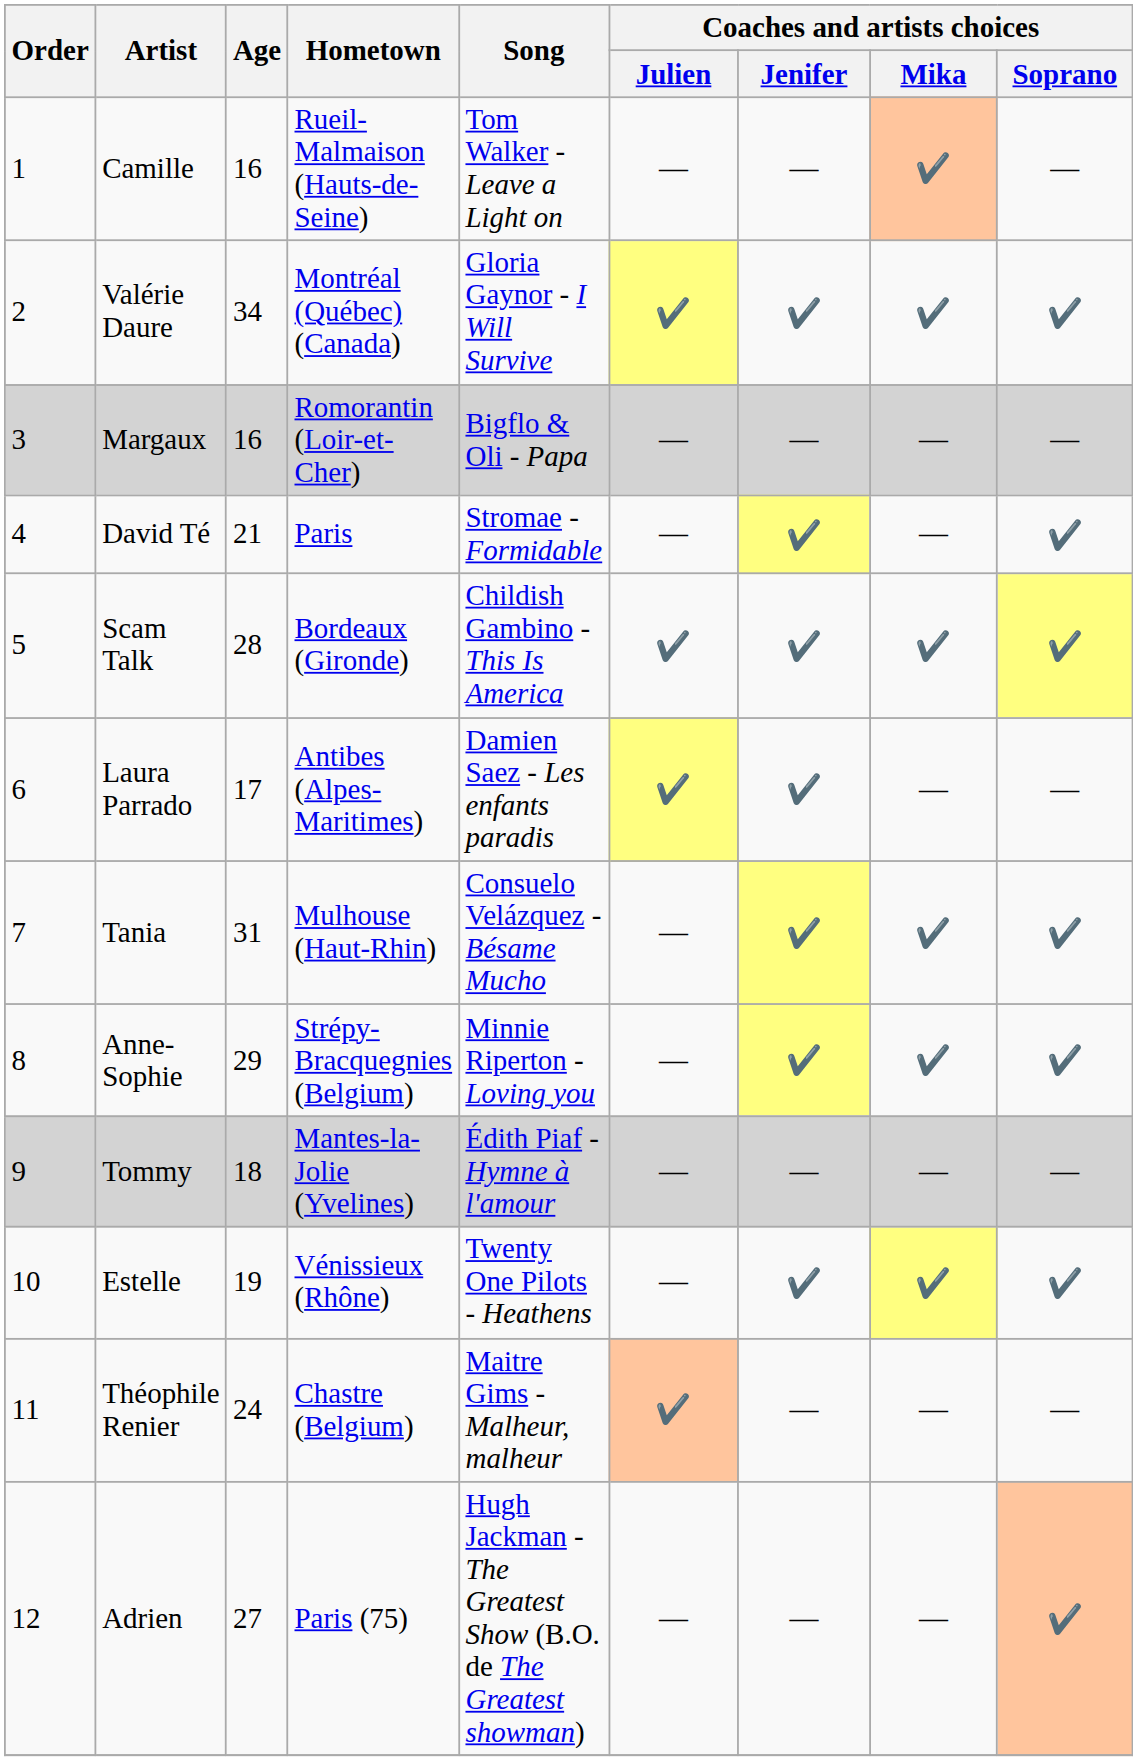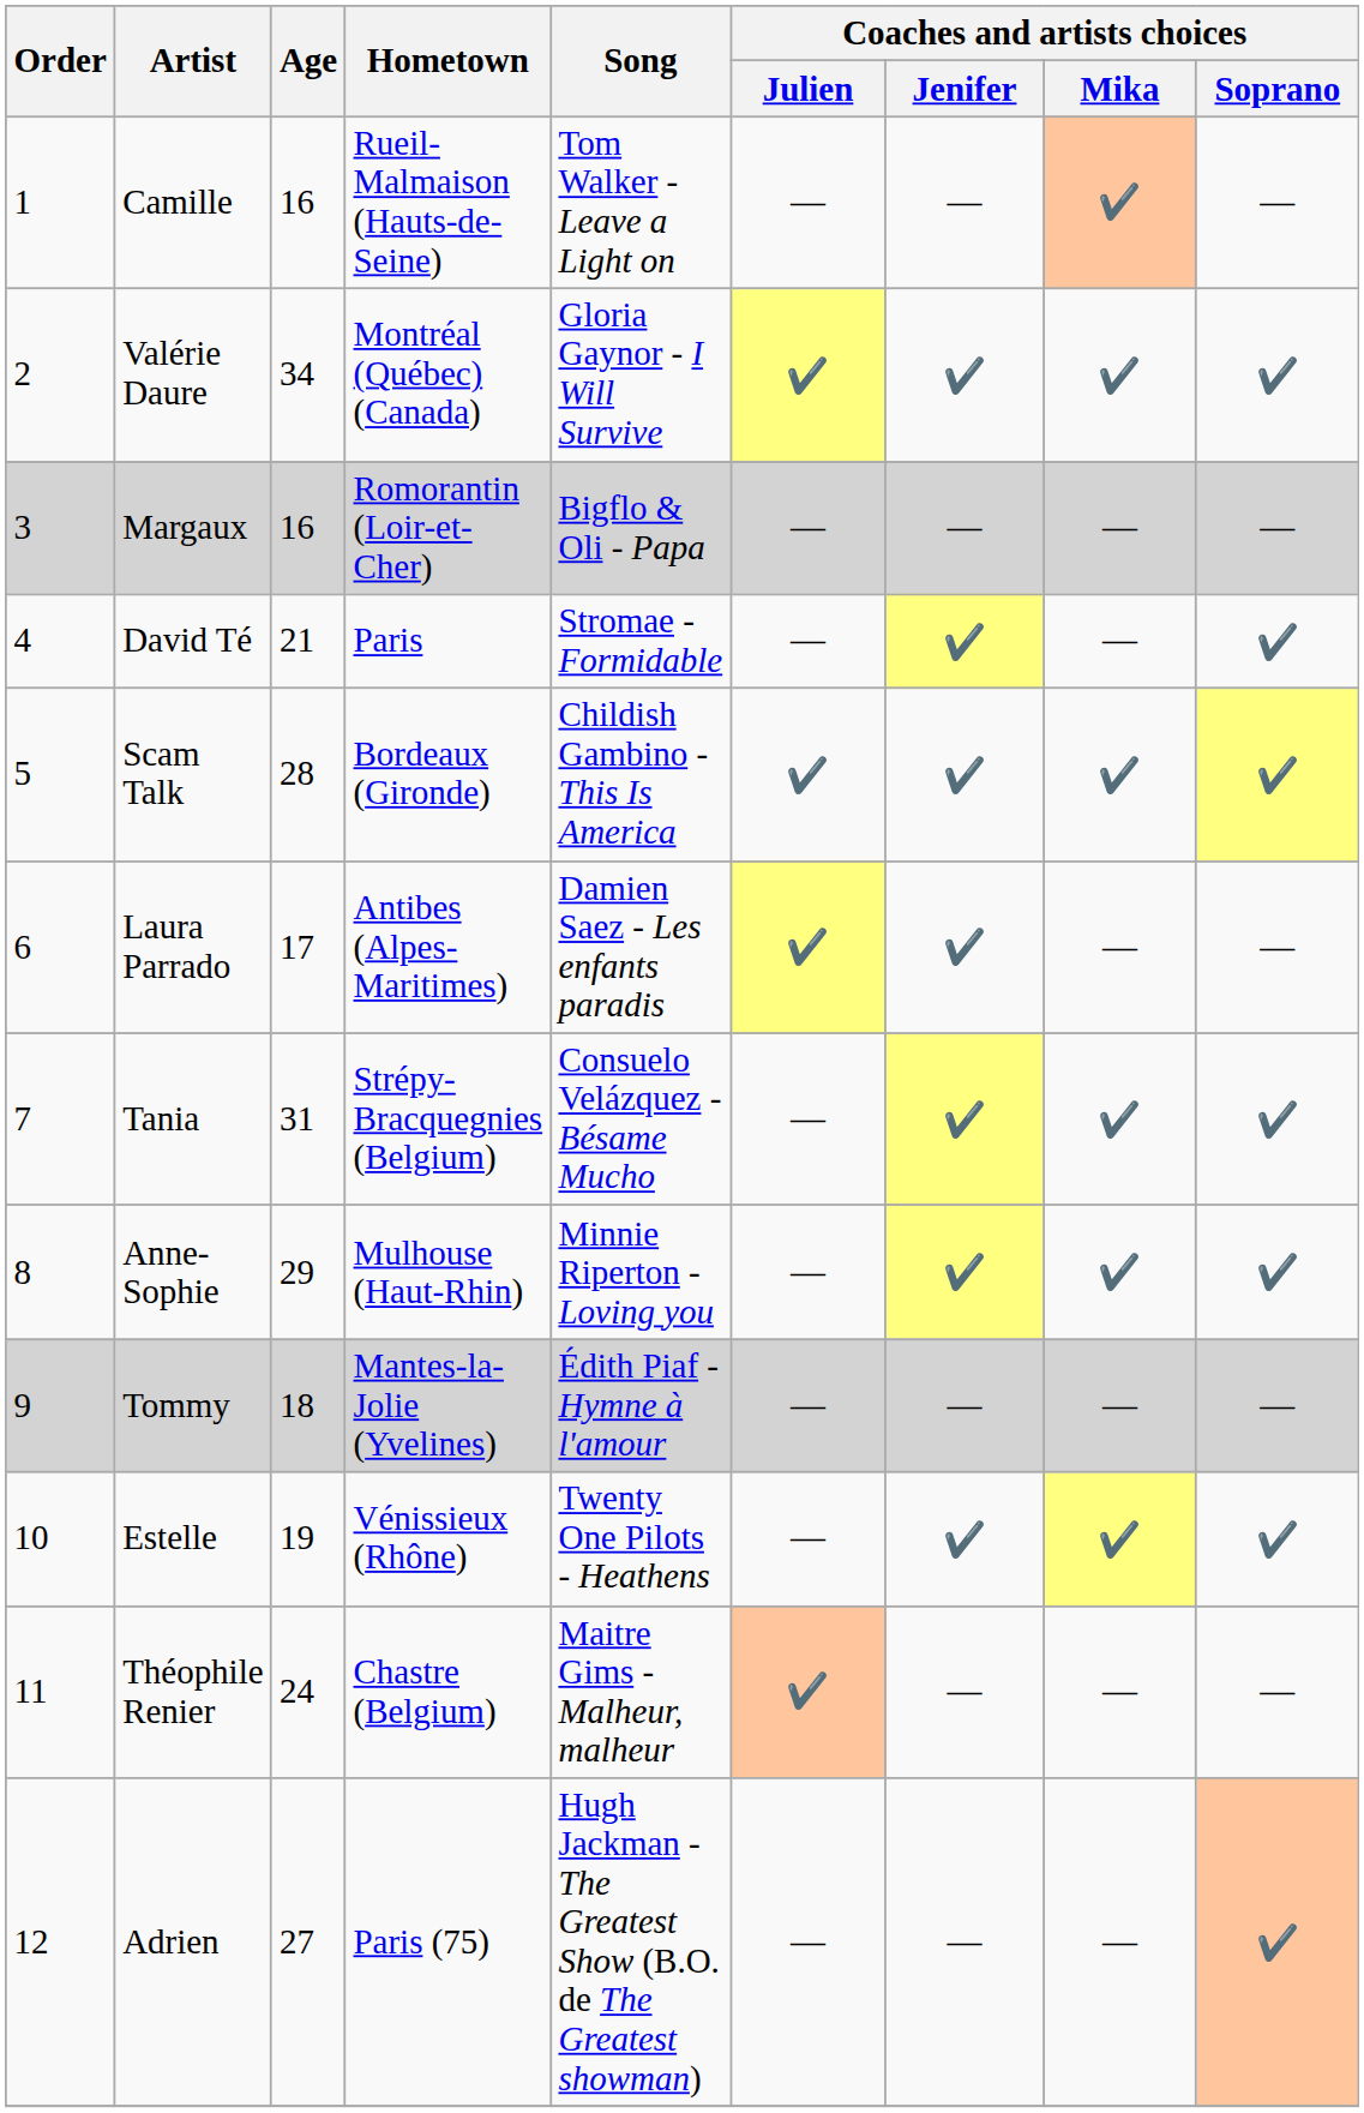 <table class="wikitable" style="width:100%;">
 <tr>
 <th rowspan="2" scope="col">Order</th>
 <th rowspan="2" scope="col">Artist</th>
 <th rowspan="2" scope="col">Age</th>
 <th rowspan="2" scope="col">Hometown</th>
 <th rowspan="2" scope="col">Song</th>
 <th colspan="4" scope="col">Coaches and artists choices</th>
 </tr>
 <tr>
 <th scope="col" width="70"><a href='#'>Julien</a></th>
 <th scope="col" width="70"><a href='#'>Jenifer</a></th>
 <th scope="col" width="70"><a href='#'>Mika</a></th>
 <th scope="col" width="70"><a href='#'>Soprano</a></th>
 </tr>
 <tr>
 <td>1</td>
 <td>Camille</td>
 <td>16</td>
 <td><a href='#'>Rueil-Malmaison</a> (<a href='#'>Hauts-de-Seine</a>)</td>
 <td><a href='#'>Tom Walker</a> - <em>Leave a Light on</em></td>
 <td style="text-align:center;">—</td>
 <td style="text-align:center;">—</td>
 <td style="background:#FFC59D;text-align:center;">✔️</td>
 <td style="text-align:center;">—</td>
 </tr>
 <tr>
 <td>2</td>
 <td>Valérie Daure</td>
 <td>34</td>
 <td><a href='#'>Montréal (Québec)</a> (<a href='#'>Canada</a>)</td>
 <td><a href='#'>Gloria Gaynor</a> - <em><a href='#'>I Will Survive</a></em></td>
 <td style="background:#FFFF80;text-align:center;">✔️</td>
 <td style="text-align:center;">✔️</td>
 <td style="text-align:center;">✔️</td>
 <td style="text-align:center;">✔️</td>
 </tr>
 <tr style="background:lightgrey">
 <td>3</td>
 <td>Margaux</td>
 <td>16</td>
 <td><a href='#'>Romorantin</a> (<a href='#'>Loir-et-Cher</a>)</td>
 <td><a href='#'>Bigflo & Oli</a> - <em>Papa</em></td>
 <td style="text-align:center;">—</td>
 <td style="text-align:center;">—</td>
 <td style="text-align:center;">—</td>
 <td style="text-align:center;">—</td>
 </tr>
 <tr>
 <td>4</td>
 <td>David Té</td>
 <td>21</td>
 <td><a href='#'>Paris</a></td>
 <td><a href='#'>Stromae</a> - <a href='#'><em>Formidable</em></a></td>
 <td style="text-align:center;">—</td>
 <td style="background:#FFFF80;text-align:center;">✔️</td>
 <td style="text-align:center;">—</td>
 <td style="text-align:center;">✔️</td>
 </tr>
 <tr>
 <td>5</td>
 <td>Scam Talk</td>
 <td>28</td>
 <td><a href='#'>Bordeaux</a> (<a href='#'>Gironde</a>)</td>
 <td><a href='#'>Childish Gambino</a> - <em><a href='#'>This Is America</a></em></td>
 <td style="text-align:center;">✔️</td>
 <td style="text-align:center;">✔️</td>
 <td style="text-align:center;">✔️</td>
 <td style="background:#FFFF80;text-align:center;">✔️</td>
 </tr>
 <tr>
 <td>6</td>
 <td>Laura Parrado</td>
 <td>17</td>
 <td><a href='#'>Antibes</a> (<a href='#'>Alpes-Maritimes</a>)</td>
 <td><a href='#'>Damien Saez</a> - <em>Les enfants</em> <em>paradis</em></td>
 <td style="background:#FFFF80;text-align:center;">✔️</td>
 <td style="text-align:center;">✔️</td>
 <td style="text-align:center;">—</td>
 <td style="text-align:center;">—</td>
 </tr>
 <tr>
 <td>7</td>
 <td>Tania</td>
 <td>31</td>
-<td><a href='#'>Mulhouse</a> (<a href='#'>Haut-Rhin</a>)</td>
+<td><a href='#'>Strépy-Bracquegnies</a> (<a href='#'>Belgium</a>)</td>
 <td><a href='#'>Consuelo Velázquez</a> - <em><a href='#'>Bésame Mucho</a></em></td>
 <td style="text-align:center;">—</td>
 <td style="background:#FFFF80;text-align:center;">✔️</td>
 <td style="text-align:center;">✔️</td>
 <td style="text-align:center;">✔️</td>
 </tr>
 <tr>
 <td>8</td>
 <td>Anne-Sophie</td>
 <td>29</td>
-<td><a href='#'>Strépy-Bracquegnies</a> (<a href='#'>Belgium</a>)</td>
+<td><a href='#'>Mulhouse</a> (<a href='#'>Haut-Rhin</a>)</td>
 <td><a href='#'>Minnie Riperton</a> - <em><a href='#'>Loving you</a></em></td>
 <td style="text-align:center;">—</td>
 <td style="background:#FFFF80;text-align:center;">✔️</td>
 <td style="text-align:center;">✔️</td>
 <td style="text-align:center;">✔️</td>
 </tr>
 <tr style="background:lightgrey">
 <td>9</td>
 <td>Tommy</td>
 <td>18</td>
 <td><a href='#'>Mantes-la-Jolie</a> (<a href='#'>Yvelines</a>)</td>
 <td><a href='#'>Édith Piaf</a> - <em><a href='#'>Hymne à l'amour</a></em></td>
 <td style="text-align:center;">—</td>
 <td style="text-align:center;">—</td>
 <td style="text-align:center;">—</td>
 <td style="text-align:center;">—</td>
 </tr>
 <tr>
 <td>10</td>
 <td>Estelle</td>
 <td>19</td>
 <td><a href='#'>Vénissieux</a> (<a href='#'>Rhône</a>)</td>
 <td><a href='#'>Twenty One Pilots</a> - <em>Heathens</em></td>
 <td style="text-align:center;">—</td>
 <td style="text-align:center;">✔️</td>
 <td style="background:#FFFF80;text-align:center;">✔️</td>
 <td style="text-align:center;">✔️</td>
 </tr>
 <tr>
 <td>11</td>
 <td>Théophile Renier</td>
 <td>24</td>
 <td><a href='#'>Chastre</a> (<a href='#'>Belgium</a>)</td>
 <td><a href='#'>Maitre Gims</a> - <em>Malheur, malheur</em></td>
 <td style="background:#FFC59D;text-align:center;">✔️</td>
 <td style="text-align:center;">—</td>
 <td style="text-align:center;">—</td>
 <td style="text-align:center;">—</td>
 </tr>
 <tr>
 <td>12</td>
 <td>Adrien</td>
 <td>27</td>
 <td><a href='#'>Paris</a> (75)</td>
 <td><a href='#'>Hugh Jackman</a> - <em>The Greatest Show</em> (B.O. de <em><a href='#'>The Greatest showman</a></em>)</td>
 <td style="text-align:center;">—</td>
 <td style="text-align:center;">—</td>
 <td style="text-align:center;">—</td>
 <td style="background:#FFC59D;text-align:center;">✔️</td>
 </tr>
 <tr>
 </tr>
 </table>
